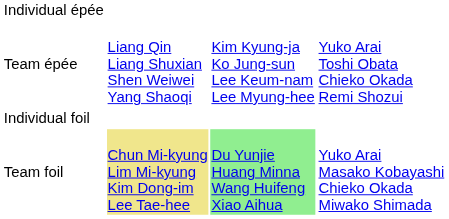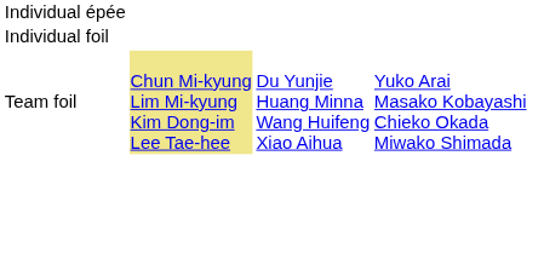 <table>
 <tr>
 <td>Individual épée<br></td>
 <td></td>
 <td></td>
 <td></td>
-</tr>
-<tr>
-<td>Team épée<br></td>
-<td><br><a href='#'>Liang Qin</a><br><a href='#'>Liang Shuxian</a><br><a href='#'>Shen Weiwei</a><br><a href='#'>Yang Shaoqi</a></td>
-<td><br><a href='#'>Kim Kyung-ja</a><br><a href='#'>Ko Jung-sun</a><br><a href='#'>Lee Keum-nam</a><br><a href='#'>Lee Myung-hee</a></td>
-<td><br><a href='#'>Yuko Arai</a><br><a href='#'>Toshi Obata</a><br><a href='#'>Chieko Okada</a><br><a href='#'>Remi Shozui</a></td>
 </tr>
 <tr>
 <td>Individual foil<br></td>
 <td></td>
 <td></td>
 <td></td>
 </tr>
 <tr>
 <td>Team foil<br></td>
 <td style="background: khaki;"><br><a href='#'>Chun Mi-kyung</a><br><a href='#'>Lim Mi-kyung</a><br><a href='#'>Kim Dong-im</a><br><a href='#'>Lee Tae-hee</a></td>
-<td style="background: lightgreen;"><br><a href='#'>Du Yunjie</a><br><a href='#'>Huang Minna</a><br><a href='#'>Wang Huifeng</a><br><a href='#'>Xiao Aihua</a></td>
+<td><br><a href='#'>Du Yunjie</a><br><a href='#'>Huang Minna</a><br><a href='#'>Wang Huifeng</a><br><a href='#'>Xiao Aihua</a></td>
 <td><br><a href='#'>Yuko Arai</a><br><a href='#'>Masako Kobayashi</a><br><a href='#'>Chieko Okada</a><br><a href='#'>Miwako Shimada</a></td>
 </tr>
 </table>
